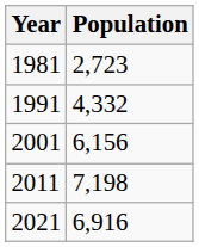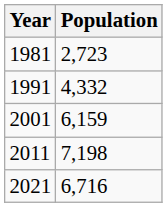 <table class="wikitable">
 <tr>
 <th>Year</th>
 <th>Population</th>
 </tr>
 <tr>
 <td>1981</td>
 <td>2,723</td>
 </tr>
 <tr>
 <td>1991</td>
 <td>4,332</td>
 </tr>
 <tr>
 <td>2001</td>
-<td>6,156</td>
+<td>6,159</td>
 </tr>
 <tr>
 <td>2011</td>
 <td>7,198</td>
 </tr>
 <tr>
 <td>2021</td>
-<td>6,916</td>
+<td>6,716</td>
 </tr>
 </table>
